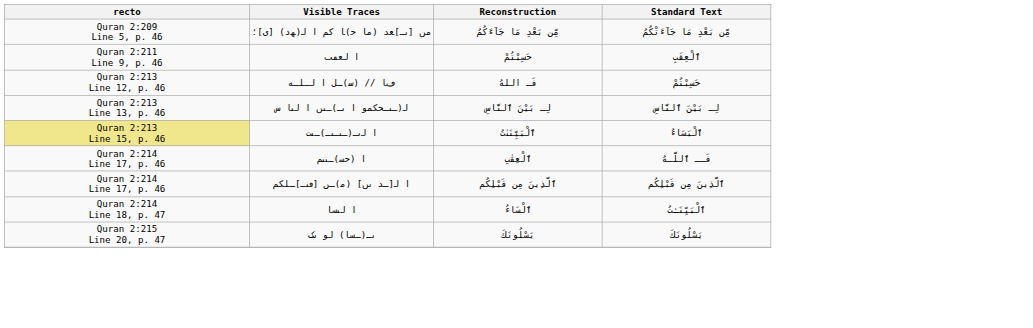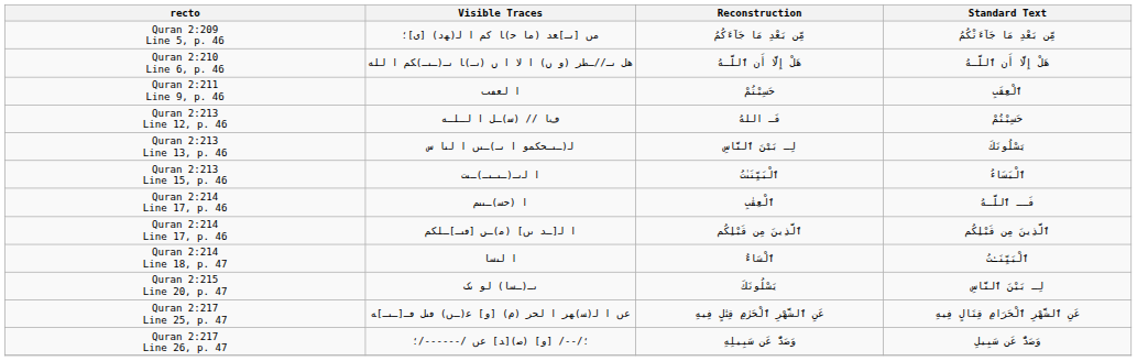 <table class="wikitable" style="text-align:center;">
 <tr>
 <th scope="col" width="32%">recto</th>
 <th scope="col" width="24%">Visible Traces</th>
 <th scope="col" width="22%">Reconstruction</th>
 <th scope="col" width="22%">Standard Text</th>
 </tr>
 <tr>
 <td>Quran 2:209 <br><span>Line 5, p. 46</span></td>
 <td>مں [ٮـ]ﻌﺪ (ما ﺣ)ﺎ کم ا ﻟ(ﻬد) [ی]؛</td>
 <td>مِّن بَعْدِ مَا جَآءَكُمُ </td>
 <td>مِّن بَعْدِ مَا جَآءَتْكُمُ </td>
+</tr>
+<tr>
+<td>Quran 2:210 <br><span>Line 6, p. 46</span></td>
+<td>هل ٮـ//ـﻄﺮ (و ﮞ) ا لا ا ﮞ (ٮـ)ﺎ ٮـ(ـٮـ)ﮑﻢ ا ﻟﻠﻪ</td>
+<td>هَلْ  إِلَّا أَن  ٱللَّـهُ</td>
+<td>هَلْ  إِلَّا أَن  ٱللَّـهُ</td>
 </tr>
 <tr>
 <td>Quran 2:211 <br><span>Line 9, p. 46</span></td>
 <td>ا لعڡٮ</td>
 <td> حَسِبْتُمْ</td>
 <td>ٱلْعِقَبِ</td>
 </tr>
 <tr>
 <td>Quran 2:213 <br><span>Line 12, p. 46</span></td>
 <td>ڡﺎ // (ﺳ)ـﻞ ا لـلـه</td>
 <td>فَـ اللهُ</td>
 <td> حَسِبْتُمْ</td>
 </tr>
 <tr>
 <td>Quran 2:213 <br><span>Line 13, p. 46</span></td>
 <td>ﻟ(ـٮـحکمو ا ٮـ)ـٮں ا لٮا س</td>
 <td>لِـ بَيْنَ ٱلنَّاسِ</td>
-<td>لِـ بَيْنَ ٱلنَّاسِ</td>
+<td>يَسْلُونَكَ</td>
 </tr>
 <tr>
-<td style="background: khaki;">Quran 2:213 <br><span>Line 15, p. 46</span></td>
+<td>Quran 2:213 <br><span>Line 15, p. 46</span></td>
 <td>ا ﻟٮـ(ـٮـٮـ)ـٮت</td>
 <td>ٱلْبَيِّنَٮٰتُ</td>
 <td>ٱلْبَسَاءُ</td>
 </tr>
 <tr>
 <td>Quran 2:214 <br><span>Line 17, p. 46</span></td>
 <td>ا (ﺣﺴ)ـٮٮم</td>
 <td>ٱلْعِقٰبِ</td>
 <td>فَــ ٱللَّـهُ</td>
 </tr>
 <tr>
 <td>Quran 2:214 <br><span>Line 17, p. 46</span></td>
 <td>ا ﻟ[ـﺪ ٮں] (ﻣ)ـﮟ [ٯٮـ]ـلکم</td>
 <td>ٱلَّذِينَ مِن قَبْلِكُم</td>
 <td>ٱلَّذِينَ  مِن قَبْلِكُم</td>
 </tr>
 <tr>
 <td>Quran 2:214 <br><span>Line 18, p. 47</span></td>
 <td>ا لٮسا</td>
 <td>ٱلْسَاءُ</td>
 <td>ٱلْبَيِّنَـٰتُ </td>
 </tr>
 <tr>
 <td>Quran 2:215 <br><span>Line 20, p. 47</span></td>
 <td>ٮـ(ـسا) لو ٮک</td>
 <td>يَسْلُونَكَ</td>
-<td>يَسْلُونَكَ</td>
+<td>لِـ بَيْنَ ٱلنَّاسِ</td>
+</tr>
+<tr>
+<td>Quran 2:217 <br><span>Line 25, p. 47</span></td>
+<td>عں ا ﻟ(ﺴ)ﻬﺮ ا لحر (م) [و] ﻋ(ـں) ٯٮل ڡـ[ـٮـ]ﻪ</td>
+<td>عَنِ ٱلشَّهْرِ ٱلْحَرٰمِ  قِتٰلٍ فِيهِ</td>
+<td>عَنِ ٱلشَّهْرِ ٱلْحَرَامِ قِتَالٍ فِيهِ</td>
+</tr>
+<tr>
+<td>Quran 2:217 <br><span>Line 26, p. 47</span></td>
+<td>؛/--/ [و] (ﺻ)[ﺪ] عں /------/؛</td>
+<td>وَصَدٌّ عَن سَبِيلِهِ</td>
+<td>وَصَدٌّ عَن سَبِيلِ </td>
 </tr>
 <tr>
 </tr>
 </table>
